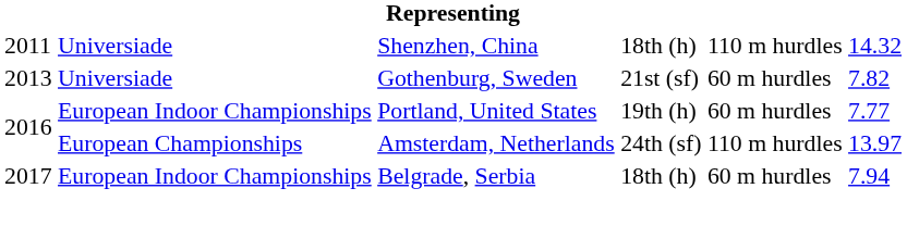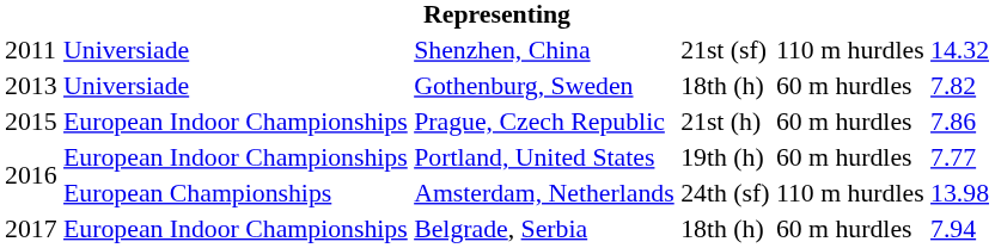 <table>
 <tr>
 <th colspan="6">Representing </th>
 </tr>
 <tr>
 <td>2011</td>
 <td><a href='#'>Universiade</a></td>
 <td><a href='#'>Shenzhen, China</a></td>
-<td>18th (h)</td>
+<td>21st (sf)</td>
 <td>110 m hurdles</td>
 <td><a href='#'>14.32</a></td>
 </tr>
 <tr>
 <td>2013</td>
 <td><a href='#'>Universiade</a></td>
 <td><a href='#'>Gothenburg, Sweden</a></td>
-<td>21st (sf)</td>
+<td>18th (h)</td>
 <td>60 m hurdles</td>
 <td><a href='#'>7.82</a></td>
+</tr>
+<tr>
+<td>2015</td>
+<td><a href='#'>European Indoor Championships</a></td>
+<td><a href='#'>Prague, Czech Republic</a></td>
+<td>21st (h)</td>
+<td>60 m hurdles</td>
+<td><a href='#'>7.86</a></td>
 </tr>
 <tr>
 <td rowspan=2>2016</td>
 <td><a href='#'>European Indoor Championships</a></td>
 <td><a href='#'>Portland, United States</a></td>
 <td>19th (h)</td>
 <td>60 m hurdles</td>
 <td><a href='#'>7.77</a></td>
 </tr>
 <tr>
 <td><a href='#'>European Championships</a></td>
 <td><a href='#'>Amsterdam, Netherlands</a></td>
 <td>24th (sf)</td>
 <td>110 m hurdles</td>
-<td><a href='#'>13.97</a></td>
+<td><a href='#'>13.98</a></td>
 </tr>
 <tr>
 <td>2017</td>
 <td><a href='#'>European Indoor Championships</a></td>
 <td><a href='#'>Belgrade</a>, <a href='#'>Serbia</a></td>
 <td>18th (h)</td>
 <td>60 m hurdles</td>
 <td><a href='#'>7.94</a></td>
 </tr>
 </table>
